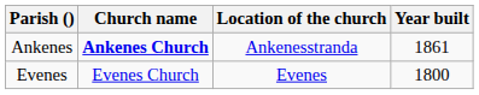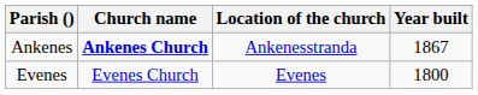 <table class="wikitable" style="text-align:center">
 <tr>
 <th>Parish ()</th>
 <th>Church name</th>
 <th>Location of the church</th>
 <th>Year built</th>
 </tr>
 <tr>
 <td rowspan="1">Ankenes</td>
 <td><strong><a href='#'>Ankenes Church</a></strong></td>
 <td><a href='#'>Ankenesstranda</a></td>
-<td>1861</td>
+<td>1867</td>
 </tr>
 <tr>
 <td rowspan="1">Evenes</td>
 <td><a href='#'>Evenes Church</a></td>
 <td><a href='#'>Evenes</a></td>
 <td>1800</td>
 </tr>
 </table>
